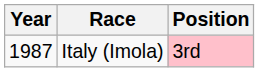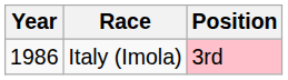 <table class="wikitable" border="1">
 <tr>
 <th>Year</th>
 <th>Race</th>
 <th>Position</th>
 </tr>
 <tr>
-<td>1987</td>
+<td>1986</td>
 <td>Italy (Imola)</td>
 <td style="background: pink;">3rd</td>
 </tr>
 </table>
